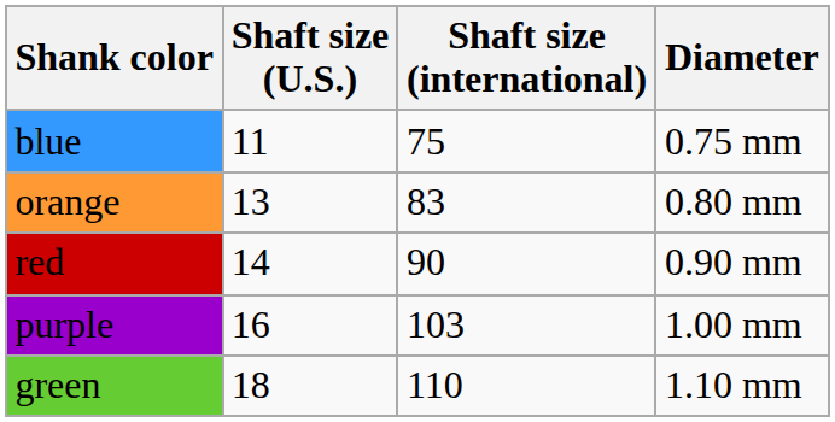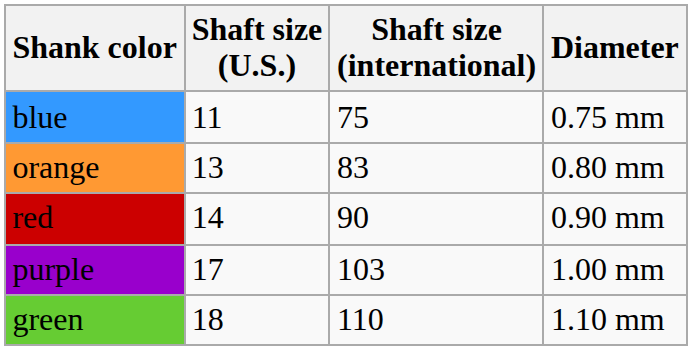 <table border="1" class="wikitable" align="center">
 <tr>
 <th>Shank color</th>
 <th>Shaft size <br>(U.S.)</th>
 <th>Shaft size <br>(international)</th>
 <th>Diameter</th>
 </tr>
 <tr>
 <td style="background:#3399ff">blue</td>
 <td>11</td>
 <td>75</td>
 <td>0.75 mm</td>
 </tr>
 <tr>
 <td style="background:#ff9933">orange</td>
 <td>13</td>
 <td>83</td>
 <td>0.80 mm</td>
 </tr>
 <tr>
 <td style="background:#cc0000">red</td>
 <td>14</td>
 <td>90</td>
 <td>0.90 mm</td>
 </tr>
 <tr>
 <td style="background:#9900CC">purple</td>
-<td>16</td>
+<td>17</td>
 <td>103</td>
 <td>1.00 mm</td>
 </tr>
 <tr>
 <td style="background:#66cc33">green</td>
 <td>18</td>
 <td>110</td>
 <td>1.10 mm</td>
 </tr>
 </table>
